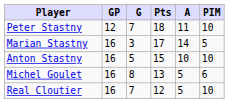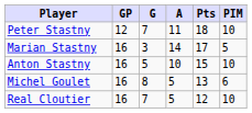 <table class="wikitable">
 <tr>
 <th style="background:#ddf; width:40%;">Player</th>
 <th style="background:#ddf; width:10%;">GP</th>
 <th style="background:#ddf; width:10%;">G</th>
+<th style="background:#ddf; width:10%;">A</th>
 <th style="background:#ddf; width:10%;">Pts</th>
-<th style="background:#ddf; width:10%;">A</th>
 <th style="background:#ddf; width:10%;">PIM</th>
 </tr>
 <tr>
 <td><a href='#'>Peter Stastny</a></td>
 <td>12</td>
 <td>7</td>
+<td>11</td>
 <td>18</td>
-<td>11</td>
 <td>10</td>
 </tr>
 <tr>
 <td><a href='#'>Marian Stastny</a></td>
 <td>16</td>
 <td>3</td>
+<td>14</td>
 <td>17</td>
-<td>14</td>
 <td>5</td>
 </tr>
 <tr>
 <td><a href='#'>Anton Stastny</a></td>
 <td>16</td>
 <td>5</td>
+<td>10</td>
 <td>15</td>
-<td>10</td>
 <td>10</td>
 </tr>
 <tr>
 <td><a href='#'>Michel Goulet</a></td>
 <td>16</td>
 <td>8</td>
+<td>5</td>
 <td>13</td>
-<td>5</td>
 <td>6</td>
 </tr>
 <tr>
 <td><a href='#'>Real Cloutier</a></td>
 <td>16</td>
 <td>7</td>
+<td>5</td>
 <td>12</td>
-<td>5</td>
 <td>10</td>
 </tr>
 </table>
